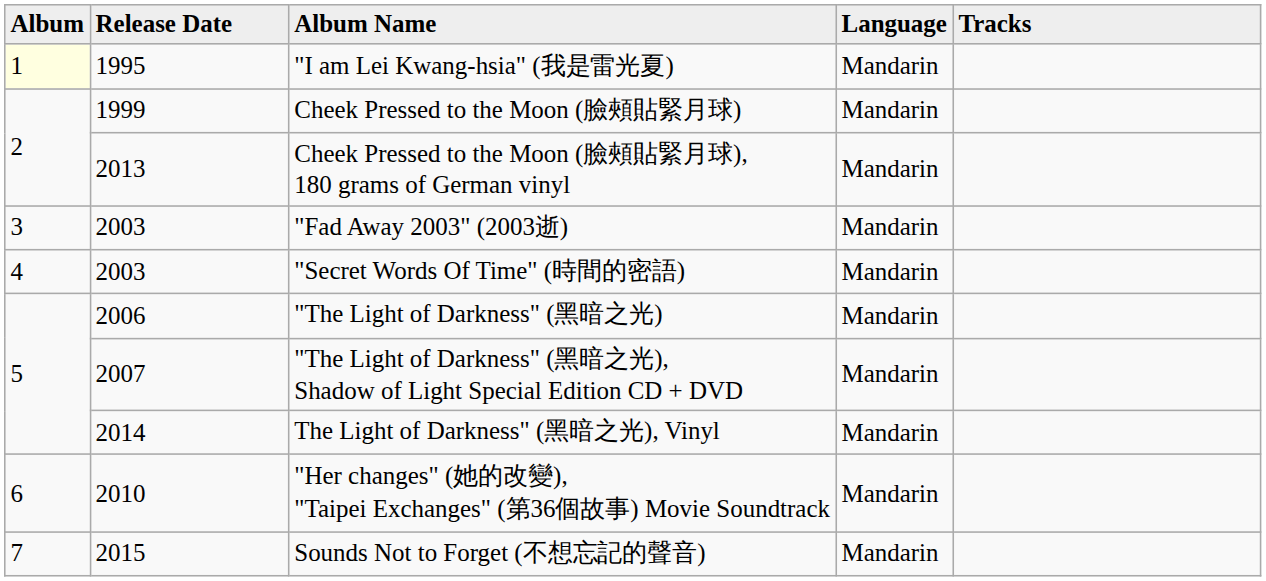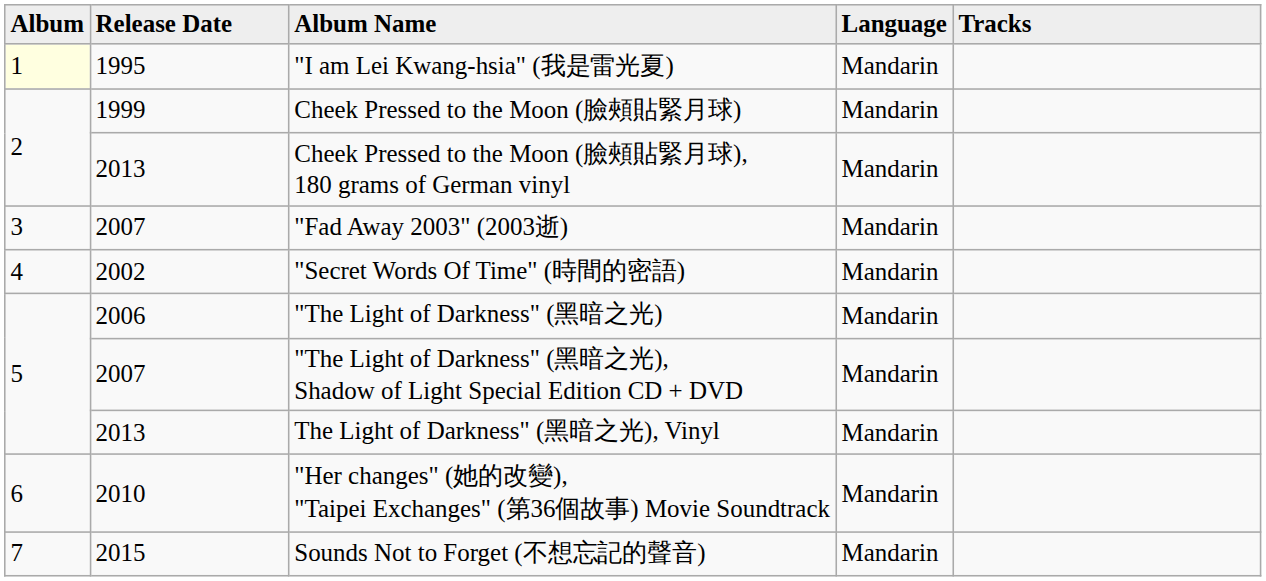 <table class="wikitable">
 <tr bgcolor="#EEEEEE" style="font-weight:bold;">
 <td width="35px">Album</td>
 <td width="120px">Release Date</td>
 <td>Album Name</td>
 <td width="50px">Language</td>
 <td width="190px">Tracks</td>
 </tr>
 <tr>
 <td rowspan=1 style="background: lightyellow;">1</td>
 <td>1995</td>
 <td>"I am Lei Kwang-hsia" (我是雷光夏)</td>
 <td>Mandarin</td>
 <td align="left" style="font-size: 85%;"><br></td>
 </tr>
 <tr>
 <td rowspan=2>2</td>
 <td>1999</td>
 <td>Cheek Pressed to the Moon (臉頰貼緊月球)</td>
 <td>Mandarin</td>
 <td align="left" style="font-size: 85%;"><br></td>
 </tr>
 <tr>
 <td>2013</td>
 <td>Cheek Pressed to the Moon (臉頰貼緊月球),<br>180 grams of German vinyl</td>
 <td>Mandarin</td>
 <td align="left" style="font-size: 85%;"><br></td>
 </tr>
 <tr>
 <td rowspan=1>3</td>
-<td>2003</td>
+<td>2007</td>
 <td>"Fad Away 2003" (2003逝)</td>
 <td>Mandarin</td>
 <td align="left" style="font-size: 85%;"><br></td>
 </tr>
 <tr>
 <td rowspan=1>4</td>
-<td>2003</td>
+<td>2002</td>
 <td>"Secret Words Of Time" (時間的密語)</td>
 <td>Mandarin</td>
 <td align="left" style="font-size: 85%;"><br></td>
 </tr>
 <tr>
 <td rowspan=3>5</td>
 <td>2006</td>
 <td>"The Light of Darkness" (黑暗之光)</td>
 <td>Mandarin</td>
 <td align="left" style="font-size: 85%;"><br></td>
 </tr>
 <tr>
 <td>2007</td>
 <td>"The Light of Darkness" (黑暗之光),<br>Shadow of Light Special Edition CD + DVD</td>
 <td>Mandarin</td>
 <td align="left" style="font-size: 85%;"><br></td>
 </tr>
 <tr>
-<td>2014</td>
+<td>2013</td>
 <td>The Light of Darkness" (黑暗之光), Vinyl</td>
 <td>Mandarin</td>
 <td align="left" style="font-size: 85%;"><br></td>
 </tr>
 <tr>
 <td rowspan=1>6</td>
 <td>2010</td>
 <td>"Her changes" (她的改變),<br>"Taipei Exchanges" (第36個故事) Movie Soundtrack</td>
 <td>Mandarin</td>
 <td align="left" style="font-size: 85%;"><br></td>
 </tr>
 <tr>
 <td rowspan=1>7</td>
 <td>2015</td>
 <td>Sounds Not to Forget (不想忘記的聲音)</td>
 <td>Mandarin</td>
 <td align="left" style="font-size: 85%;"><br></td>
 </tr>
 </table>
